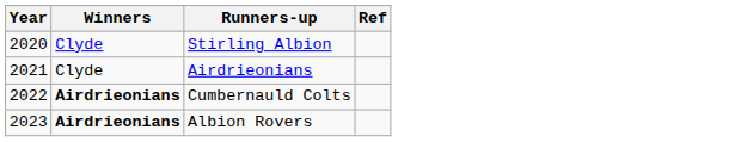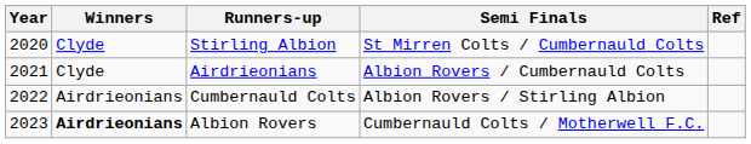 <table class="wikitable">
 <tr>
 <th>Year</th>
 <th>Winners</th>
 <th>Runners-up</th>
+<th>Semi Finals</th>
 <th>Ref</th>
 </tr>
 <tr>
 <td>2020</td>
 <td><a href='#'>Clyde</a></td>
 <td><a href='#'>Stirling Albion</a></td>
+<td><a href='#'>St Mirren</a> Colts / <a href='#'>Cumbernauld Colts</a></td>
 <td></td>
 </tr>
 <tr>
 <td>2021</td>
 <td>Clyde</td>
 <td><a href='#'>Airdrieonians</a></td>
+<td><a href='#'>Albion Rovers</a> / Cumbernauld Colts</td>
 <td></td>
 </tr>
 <tr>
 <td>2022</td>
-<td><strong>Airdrieonians</strong></td>
+<td>Airdrieonians</td>
 <td>Cumbernauld Colts</td>
+<td>Albion Rovers / Stirling Albion</td>
 <td></td>
 </tr>
 <tr>
 <td>2023</td>
 <td><strong>Airdrieonians</strong></td>
 <td>Albion Rovers</td>
+<td>Cumbernauld Colts / <a href='#'>Motherwell F.C.</a></td>
 <td></td>
 </tr>
 </table>
